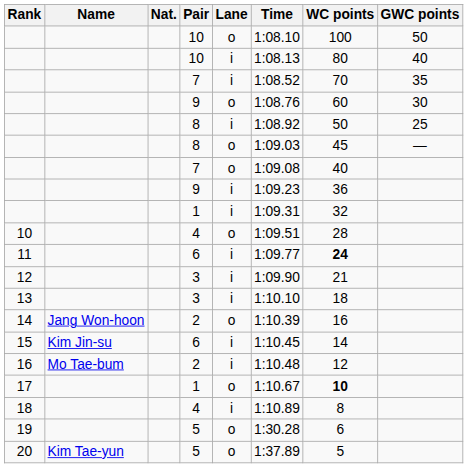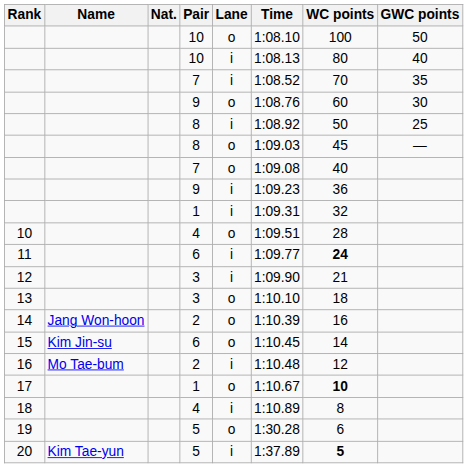 <table class="wikitable sortable" style="text-align:center">
 <tr>
 <th>Rank</th>
 <th>Name</th>
 <th>Nat.</th>
 <th>Pair</th>
 <th>Lane</th>
 <th>Time</th>
 <th>WC points</th>
 <th>GWC points</th>
 </tr>
 <tr>
 <td></td>
 <td align=left></td>
 <td></td>
 <td>10</td>
 <td>o</td>
 <td>1:08.10</td>
 <td>100</td>
 <td>50</td>
 </tr>
 <tr>
 <td></td>
 <td align=left></td>
 <td></td>
 <td>10</td>
 <td>i</td>
 <td>1:08.13</td>
 <td>80</td>
 <td>40</td>
 </tr>
 <tr>
 <td></td>
 <td align=left></td>
 <td></td>
 <td>7</td>
 <td>i</td>
 <td>1:08.52</td>
 <td>70</td>
 <td>35</td>
 </tr>
 <tr>
 <td></td>
 <td align=left></td>
 <td></td>
 <td>9</td>
 <td>o</td>
 <td>1:08.76</td>
 <td>60</td>
 <td>30</td>
 </tr>
 <tr>
 <td></td>
 <td align=left></td>
 <td></td>
 <td>8</td>
 <td>i</td>
 <td>1:08.92</td>
 <td>50</td>
 <td>25</td>
 </tr>
 <tr>
 <td></td>
 <td align=left></td>
 <td></td>
 <td>8</td>
 <td>o</td>
 <td>1:09.03</td>
 <td>45</td>
 <td>—</td>
 </tr>
 <tr>
 <td></td>
 <td align=left></td>
 <td></td>
 <td>7</td>
 <td>o</td>
 <td>1:09.08</td>
 <td>40</td>
 <td></td>
 </tr>
 <tr>
 <td></td>
 <td align=left></td>
 <td></td>
 <td>9</td>
 <td>i</td>
 <td>1:09.23</td>
 <td>36</td>
 <td></td>
 </tr>
 <tr>
 <td></td>
 <td align=left></td>
 <td></td>
 <td>1</td>
 <td>i</td>
 <td>1:09.31</td>
 <td>32</td>
 <td></td>
 </tr>
 <tr>
 <td>10</td>
 <td align=left></td>
 <td></td>
 <td>4</td>
 <td>o</td>
 <td>1:09.51</td>
 <td>28</td>
 <td></td>
 </tr>
 <tr>
 <td>11</td>
 <td align=left></td>
 <td></td>
 <td>6</td>
 <td>i</td>
 <td>1:09.77</td>
 <td><strong>24</strong></td>
 <td></td>
 </tr>
 <tr>
 <td>12</td>
 <td align=left></td>
 <td></td>
 <td>3</td>
 <td>i</td>
 <td>1:09.90</td>
 <td>21</td>
 <td></td>
 </tr>
 <tr>
 <td>13</td>
 <td align=left></td>
 <td></td>
 <td>3</td>
-<td>i</td>
+<td>o</td>
 <td>1:10.10</td>
 <td>18</td>
 <td></td>
 </tr>
 <tr>
 <td>14</td>
 <td align=left><a href='#'>Jang Won-hoon</a></td>
 <td></td>
 <td>2</td>
 <td>o</td>
 <td>1:10.39</td>
 <td>16</td>
 <td></td>
 </tr>
 <tr>
 <td>15</td>
 <td align=left><a href='#'>Kim Jin-su</a></td>
 <td></td>
 <td>6</td>
-<td>i</td>
+<td>o</td>
 <td>1:10.45</td>
 <td>14</td>
 <td></td>
 </tr>
 <tr>
 <td>16</td>
 <td align=left><a href='#'>Mo Tae-bum</a></td>
 <td></td>
 <td>2</td>
 <td>i</td>
 <td>1:10.48</td>
 <td>12</td>
 <td></td>
 </tr>
 <tr>
 <td>17</td>
 <td align=left></td>
 <td></td>
 <td>1</td>
 <td>o</td>
 <td>1:10.67</td>
 <td><strong>10</strong></td>
 <td></td>
 </tr>
 <tr>
 <td>18</td>
 <td align=left></td>
 <td></td>
 <td>4</td>
 <td>i</td>
 <td>1:10.89</td>
 <td>8</td>
 <td></td>
 </tr>
 <tr>
 <td>19</td>
 <td align=left></td>
 <td></td>
 <td>5</td>
 <td>o</td>
 <td>1:30.28</td>
 <td>6</td>
 <td></td>
 </tr>
 <tr>
 <td>20</td>
 <td align=left><a href='#'>Kim Tae-yun</a></td>
 <td></td>
 <td>5</td>
-<td>o</td>
+<td>i</td>
 <td>1:37.89</td>
-<td>5</td>
+<td><strong>5</strong></td>
 <td></td>
 </tr>
 </table>
